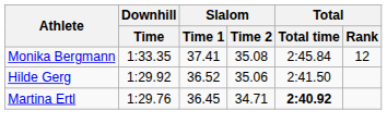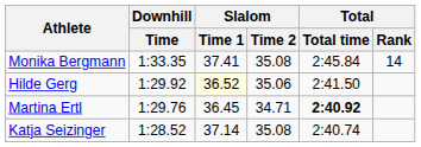 <table class="wikitable" style="font-size:90%">
 <tr>
 <th rowspan="2">Athlete</th>
 <th>Downhill</th>
 <th colspan="2">Slalom</th>
 <th colspan="2">Total</th>
 </tr>
 <tr>
 <th>Time</th>
 <th>Time 1</th>
 <th>Time 2</th>
 <th>Total time</th>
 <th>Rank</th>
 </tr>
 <tr>
 <td><a href='#'>Monika Bergmann</a></td>
 <td align="center">1:33.35</td>
 <td align="center">37.41</td>
 <td align="center">35.08</td>
 <td align="center">2:45.84</td>
-<td align="center">12</td>
+<td align="center">14</td>
 </tr>
 <tr>
 <td><a href='#'>Hilde Gerg</a></td>
 <td align="center">1:29.92</td>
-<td align="center">36.52</td>
+<td align="center" style="background: lightyellow;">36.52</td>
 <td align="center">35.06</td>
 <td align="center">2:41.50</td>
 <td align="center"></td>
 </tr>
 <tr>
 <td><a href='#'>Martina Ertl</a></td>
 <td align="center">1:29.76</td>
 <td align="center">36.45</td>
 <td align="center">34.71</td>
 <td align="center"><strong>2:40.92</strong></td>
 <td align="center"></td>
 </tr>
+<tr>
+<td><a href='#'>Katja Seizinger</a></td>
+<td align="center">1:28.52</td>
+<td align="center">37.14</td>
+<td align="center">35.08</td>
+<td align="center">2:40.74</td>
+<td align="center"></td>
+</tr>
 </table>
